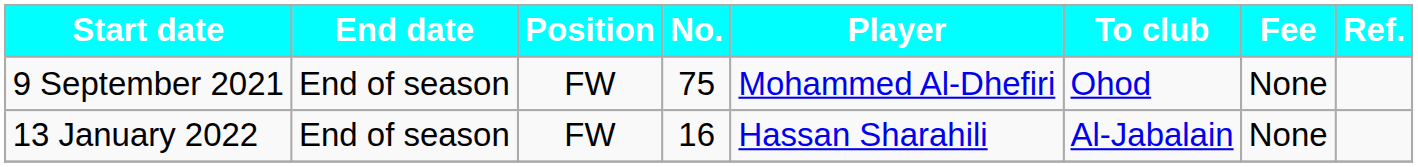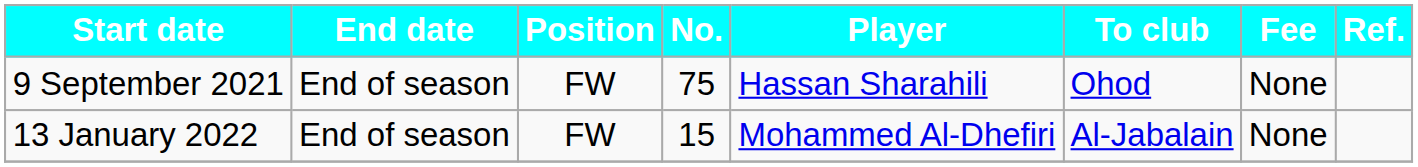 <table class="wikitable sortable">
 <tr>
 <th style="background:cyan; color:white;"><strong>Start date</strong></th>
 <th style="background:cyan; color:white;"><strong>End date</strong></th>
 <th style="background:cyan; color:white;"><strong>Position</strong></th>
 <th style="background:cyan; color:white;"><strong>No.</strong></th>
 <th style="background:cyan; color:white;"><strong>Player</strong></th>
 <th style="background:cyan; color:white;"><strong>To club</strong></th>
 <th style="background:cyan; color:white;"><strong>Fee</strong></th>
 <th style="background:cyan; color:white;"><strong>Ref.</strong></th>
 </tr>
 <tr>
 <td>9 September 2021</td>
 <td>End of season</td>
 <td style="text-align:center;">FW</td>
 <td style="text-align:center;">75</td>
-<td style="text-align:left;"> <a href='#'>Mohammed Al-Dhefiri</a></td>
+<td style="text-align:left;"> <a href='#'>Hassan Sharahili</a></td>
 <td style="text-align:left;"> <a href='#'>Ohod</a></td>
 <td>None</td>
 <td></td>
 </tr>
 <tr>
 <td>13 January 2022</td>
 <td>End of season</td>
 <td style="text-align:center;">FW</td>
-<td style="text-align:center;">16</td>
-<td style="text-align:left;"> <a href='#'>Hassan Sharahili</a></td>
+<td style="text-align:center;">15</td>
+<td style="text-align:left;"> <a href='#'>Mohammed Al-Dhefiri</a></td>
 <td style="text-align:left;"> <a href='#'>Al-Jabalain</a></td>
 <td>None</td>
 <td></td>
 </tr>
 <tr>
 </tr>
 </table>
